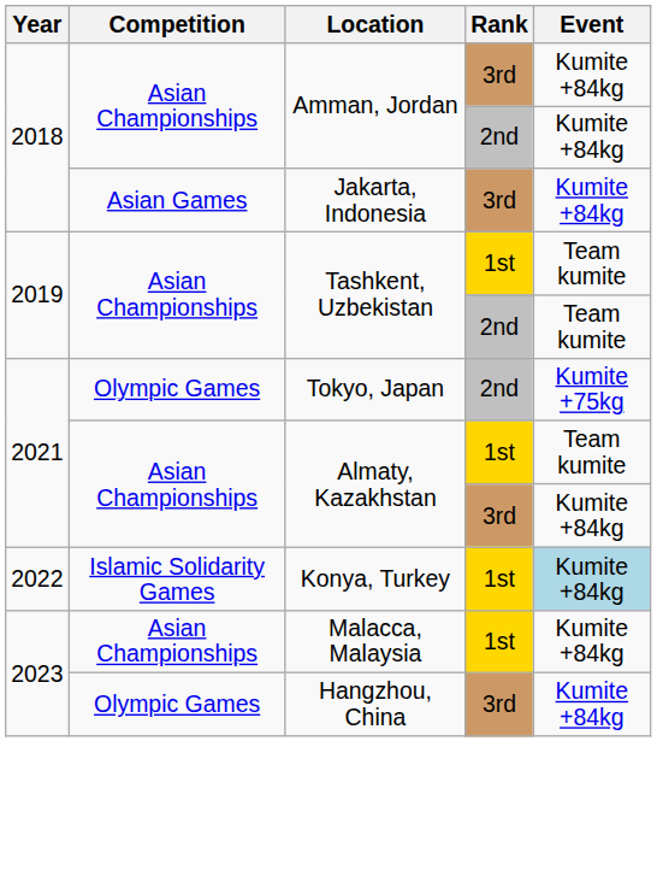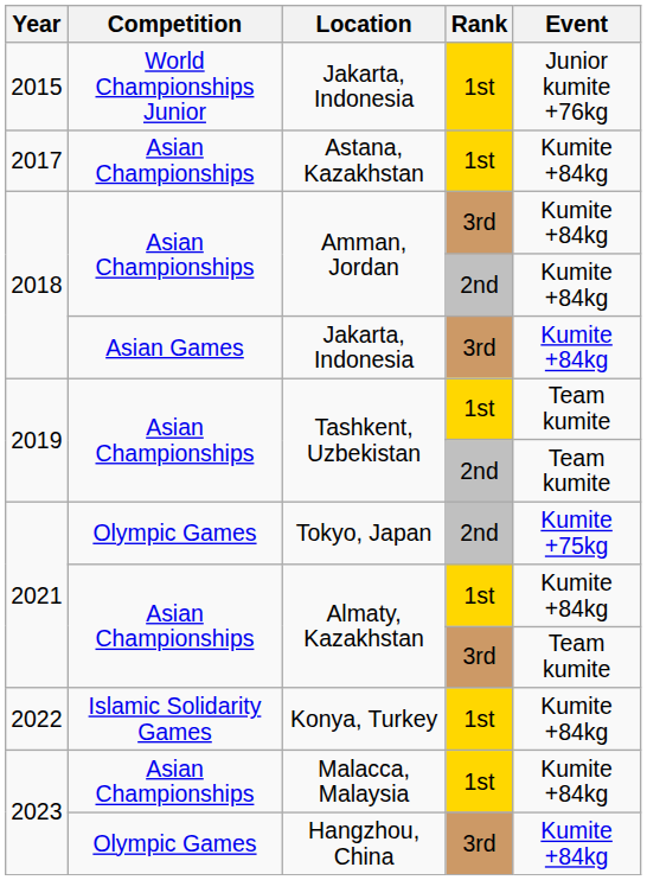 <table class="wikitable sortable" width=45% style="font-size:90%; text-align:center;">
 <tr>
 <th>Year</th>
 <th>Competition</th>
 <th>Location</th>
 <th>Rank</th>
 <th>Event</th>
+</tr>
+<tr>
+<td>2015</td>
+<td><a href='#'>World Championships Junior</a></td>
+<td>Jakarta, Indonesia</td>
+<td bgcolor="gold">1st</td>
+<td>Junior kumite +76kg</td>
+</tr>
+<tr>
+<td>2017</td>
+<td><a href='#'>Asian Championships</a></td>
+<td>Astana, Kazakhstan</td>
+<td bgcolor="gold">1st</td>
+<td>Kumite +84kg</td>
 </tr>
 <tr>
 <td rowspan=3>2018</td>
 <td rowspan=2><a href='#'>Asian Championships</a></td>
 <td rowspan=2>Amman, Jordan</td>
 <td bgcolor="cc9966">3rd</td>
 <td>Kumite +84kg</td>
 </tr>
 <tr>
 <td bgcolor="silver">2nd</td>
 <td>Kumite +84kg</td>
 </tr>
 <tr>
 <td><a href='#'>Asian Games</a></td>
 <td>Jakarta, Indonesia</td>
 <td bgcolor="cc9966">3rd</td>
 <td><a href='#'>Kumite +84kg</a></td>
 </tr>
 <tr>
 <td rowspan=2>2019</td>
 <td rowspan=2><a href='#'>Asian Championships</a></td>
 <td rowspan=2>Tashkent, Uzbekistan</td>
 <td bgcolor="gold">1st</td>
 <td>Team kumite</td>
 </tr>
 <tr>
 <td bgcolor="silver">2nd</td>
 <td>Team kumite</td>
 </tr>
 <tr>
 <td rowspan=3>2021</td>
 <td><a href='#'>Olympic Games</a></td>
 <td>Tokyo, Japan</td>
 <td bgcolor="silver">2nd</td>
 <td><a href='#'>Kumite +75kg</a></td>
 </tr>
 <tr>
 <td rowspan=2><a href='#'>Asian Championships</a></td>
 <td rowspan=2>Almaty, Kazakhstan</td>
 <td bgcolor="gold">1st</td>
-<td>Team kumite</td>
+<td>Kumite +84kg</td>
 </tr>
 <tr>
 <td bgcolor="cc9966">3rd</td>
-<td>Kumite +84kg</td>
+<td>Team kumite</td>
 </tr>
 <tr>
 <td>2022</td>
 <td><a href='#'>Islamic Solidarity Games</a></td>
 <td>Konya, Turkey</td>
 <td bgcolor="gold">1st</td>
-<td style="background: lightblue;">Kumite +84kg</td>
+<td>Kumite +84kg</td>
 </tr>
 <tr>
 <td rowspan=2>2023</td>
 <td><a href='#'>Asian Championships</a></td>
 <td>Malacca, Malaysia</td>
 <td bgcolor="gold">1st</td>
 <td>Kumite +84kg</td>
 </tr>
 <tr>
 <td><a href='#'>Olympic Games</a></td>
 <td>Hangzhou, China</td>
 <td bgcolor="cc9966">3rd</td>
 <td><a href='#'>Kumite +84kg</a></td>
 </tr>
 </table>
